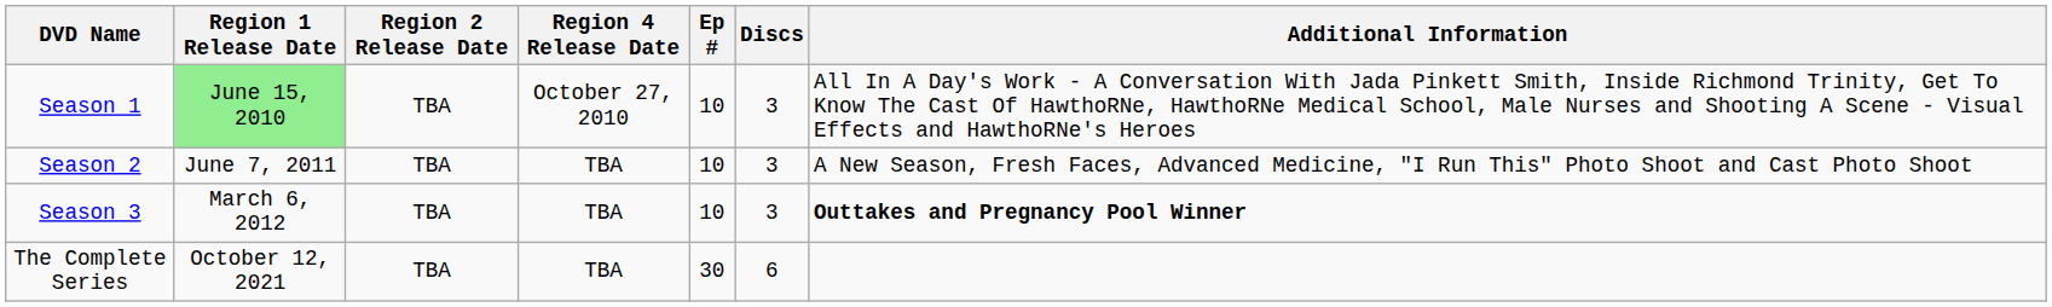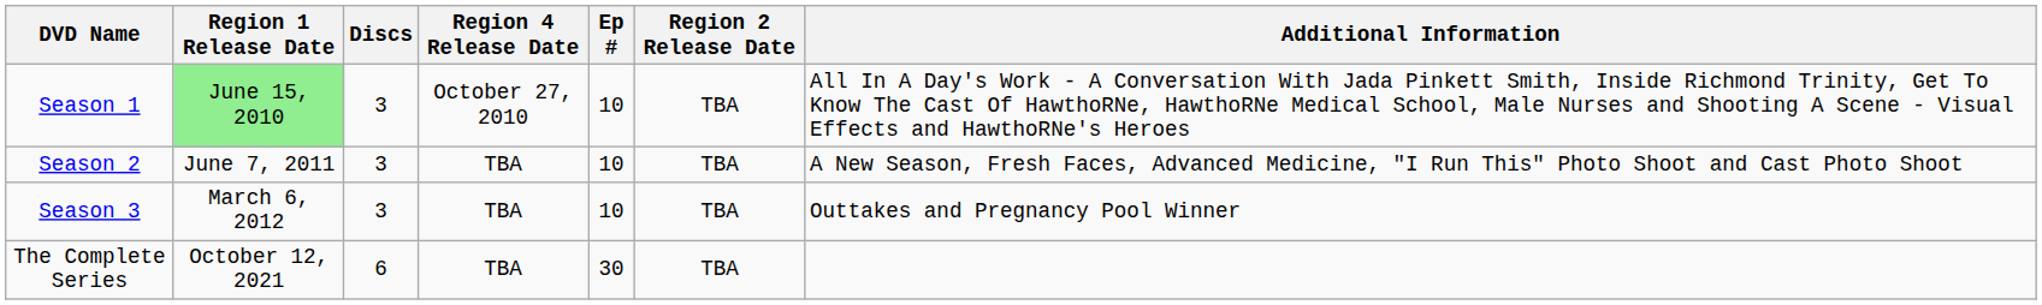 <table class="wikitable">
 <tr>
 <th>DVD Name</th>
 <th>Region 1 Release Date</th>
-<th>Region 2 Release Date</th>
+<th>Discs</th>
 <th>Region 4 Release Date</th>
 <th>Ep #</th>
-<th>Discs</th>
+<th>Region 2 Release Date</th>
 <th>Additional Information</th>
 </tr>
 <tr>
 <td align="center"><a href='#'>Season 1</a></td>
 <td align="center" style="background: lightgreen;">June 15, 2010</td>
-<td align="center">TBA</td>
+<td align="center">3</td>
 <td align="center">October 27, 2010</td>
 <td align="center">10</td>
-<td align="center">3</td>
+<td align="center">TBA</td>
 <td>All In A Day's Work - A Conversation With Jada Pinkett Smith, Inside Richmond Trinity, Get To Know The Cast Of HawthoRNe, HawthoRNe Medical School, Male Nurses and Shooting A Scene - Visual Effects and HawthoRNe's Heroes</td>
 </tr>
 <tr>
 <td align="center"><a href='#'>Season 2</a></td>
 <td align="center">June 7, 2011</td>
-<td align="center">TBA</td>
+<td align="center">3</td>
 <td align="center">TBA</td>
 <td align="center">10</td>
-<td align="center">3</td>
+<td align="center">TBA</td>
 <td>A New Season, Fresh Faces, Advanced Medicine, "I Run This" Photo Shoot and Cast Photo Shoot</td>
 </tr>
 <tr>
 <td align="center"><a href='#'>Season 3</a></td>
 <td align="center">March 6, 2012</td>
-<td align="center">TBA</td>
+<td align="center">3</td>
 <td align="center">TBA</td>
 <td align="center">10</td>
-<td align="center">3</td>
-<td><strong>Outtakes and Pregnancy Pool Winner</strong></td>
+<td align="center">TBA</td>
+<td>Outtakes and Pregnancy Pool Winner</td>
 </tr>
 <tr>
 <td align="center">The Complete Series</td>
 <td align="center">October 12, 2021</td>
-<td align="center">TBA</td>
+<td align="center">6</td>
 <td align="center">TBA</td>
 <td align="center">30</td>
-<td align="center">6</td>
+<td align="center">TBA</td>
 <td></td>
 </tr>
 </table>
